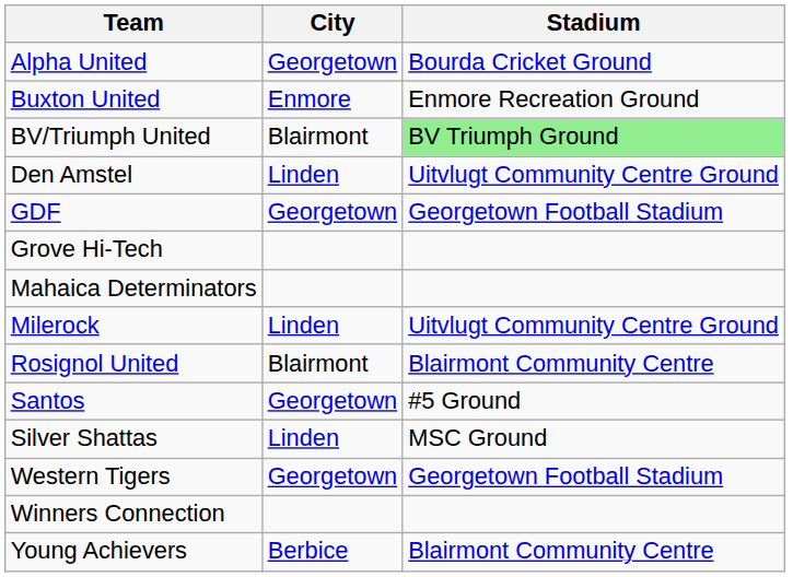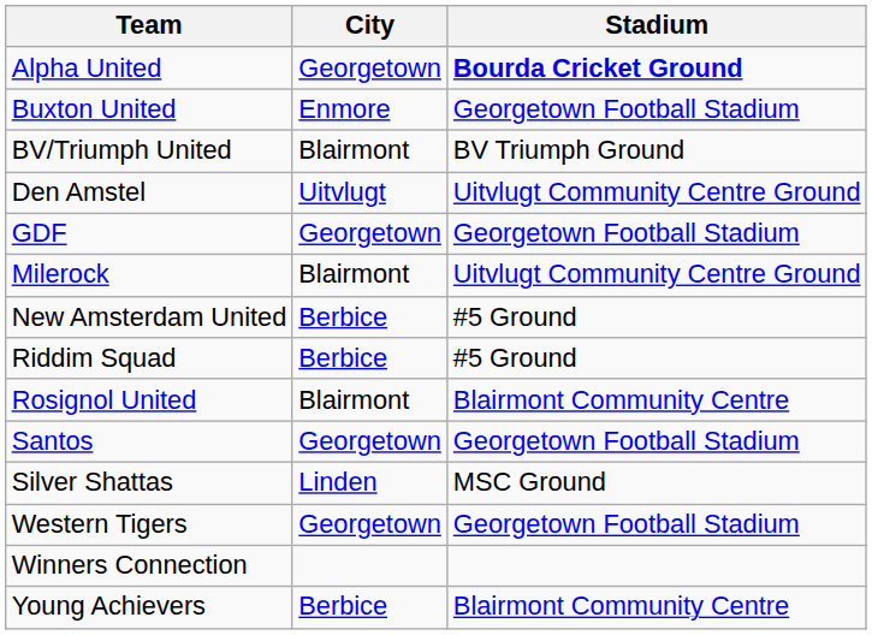 <table class="wikitable">
 <tr>
 <th>Team</th>
 <th>City</th>
 <th>Stadium</th>
 </tr>
 <tr>
 <td><a href='#'>Alpha United</a></td>
 <td><a href='#'>Georgetown</a></td>
-<td><a href='#'>Bourda Cricket Ground</a></td>
+<td><strong><a href='#'>Bourda Cricket Ground</a></strong></td>
 </tr>
 <tr>
 <td><a href='#'>Buxton United</a></td>
 <td><a href='#'>Enmore</a></td>
-<td>Enmore Recreation Ground</td>
+<td><a href='#'>Georgetown Football Stadium</a></td>
 </tr>
 <tr>
 <td>BV/Triumph United</td>
 <td>Blairmont</td>
-<td style="background: lightgreen;">BV Triumph Ground</td>
+<td>BV Triumph Ground</td>
 </tr>
 <tr>
 <td>Den Amstel</td>
-<td><a href='#'>Linden</a></td>
+<td><a href='#'>Uitvlugt</a></td>
 <td><a href='#'>Uitvlugt Community Centre Ground</a></td>
 </tr>
 <tr>
 <td><a href='#'>GDF</a></td>
 <td><a href='#'>Georgetown</a></td>
 <td><a href='#'>Georgetown Football Stadium</a></td>
 </tr>
 <tr>
-<td>Grove Hi-Tech</td>
-<td></td>
-<td></td>
+<td><a href='#'>Milerock</a></td>
+<td>Blairmont</td>
+<td><a href='#'>Uitvlugt Community Centre Ground</a></td>
 </tr>
 <tr>
-<td>Mahaica Determinators</td>
-<td></td>
-<td></td>
+<td>New Amsterdam United</td>
+<td><a href='#'>Berbice</a></td>
+<td>#5 Ground</td>
 </tr>
 <tr>
-<td><a href='#'>Milerock</a></td>
-<td><a href='#'>Linden</a></td>
-<td><a href='#'>Uitvlugt Community Centre Ground</a></td>
+<td>Riddim Squad</td>
+<td><a href='#'>Berbice</a></td>
+<td>#5 Ground</td>
 </tr>
 <tr>
 <td><a href='#'>Rosignol United</a></td>
 <td>Blairmont</td>
 <td><a href='#'>Blairmont Community Centre</a></td>
 </tr>
 <tr>
 <td><a href='#'>Santos</a></td>
 <td><a href='#'>Georgetown</a></td>
-<td>#5 Ground</td>
+<td><a href='#'>Georgetown Football Stadium</a></td>
 </tr>
 <tr>
 <td>Silver Shattas</td>
 <td><a href='#'>Linden</a></td>
 <td>MSC Ground</td>
 </tr>
 <tr>
 <td>Western Tigers</td>
 <td><a href='#'>Georgetown</a></td>
 <td><a href='#'>Georgetown Football Stadium</a></td>
 </tr>
 <tr>
 <td>Winners Connection</td>
 <td></td>
 <td></td>
 </tr>
 <tr>
 <td>Young Achievers</td>
 <td><a href='#'>Berbice</a></td>
 <td><a href='#'>Blairmont Community Centre</a></td>
 </tr>
 </table>
